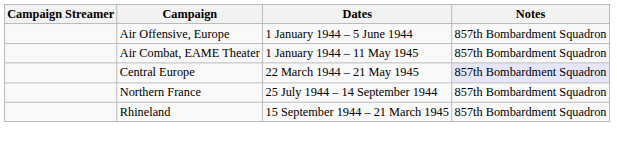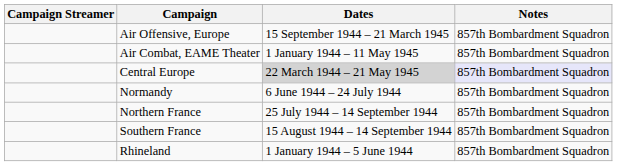 <table class="wikitable">
 <tr style="background:#efefef;">
 <th>Campaign Streamer</th>
 <th>Campaign</th>
 <th>Dates</th>
 <th>Notes</th>
 </tr>
 <tr>
 <td></td>
 <td>Air Offensive, Europe</td>
-<td>1 January 1944 – 5 June 1944</td>
+<td>15 September 1944 – 21 March 1945</td>
 <td>857th Bombardment Squadron</td>
 </tr>
 <tr>
 <td></td>
 <td>Air Combat, EAME Theater</td>
 <td>1 January 1944 – 11 May 1945</td>
 <td>857th Bombardment Squadron</td>
 </tr>
 <tr>
 <td></td>
 <td>Central Europe</td>
-<td>22 March 1944 – 21 May 1945</td>
+<td style="background: lightgrey;">22 March 1944 – 21 May 1945</td>
 <td style="background: lavender;">857th Bombardment Squadron</td>
+</tr>
+<tr>
+<td></td>
+<td>Normandy</td>
+<td>6 June 1944 – 24 July 1944</td>
+<td>857th Bombardment Squadron</td>
 </tr>
 <tr>
 <td></td>
 <td>Northern France</td>
 <td>25 July 1944 – 14 September 1944</td>
 <td>857th Bombardment Squadron</td>
 </tr>
 <tr>
 <td></td>
+<td>Southern France</td>
+<td>15 August 1944 – 14 September 1944</td>
+<td>857th Bombardment Squadron</td>
+</tr>
+<tr>
+<td></td>
 <td>Rhineland</td>
-<td>15 September 1944 – 21 March 1945</td>
+<td>1 January 1944 – 5 June 1944</td>
 <td>857th Bombardment Squadron</td>
 </tr>
 </table>
